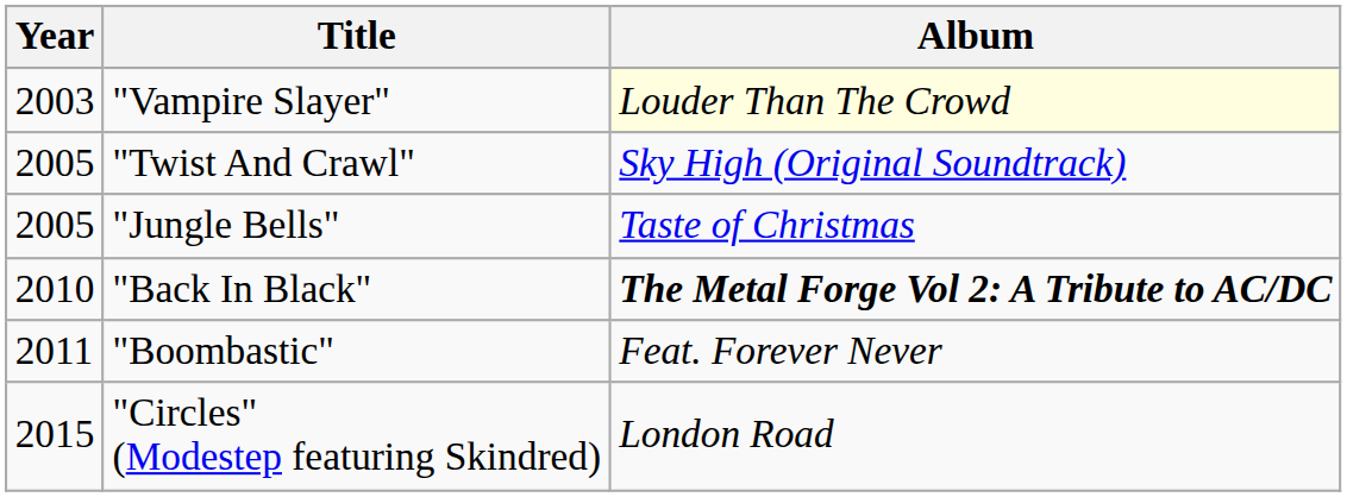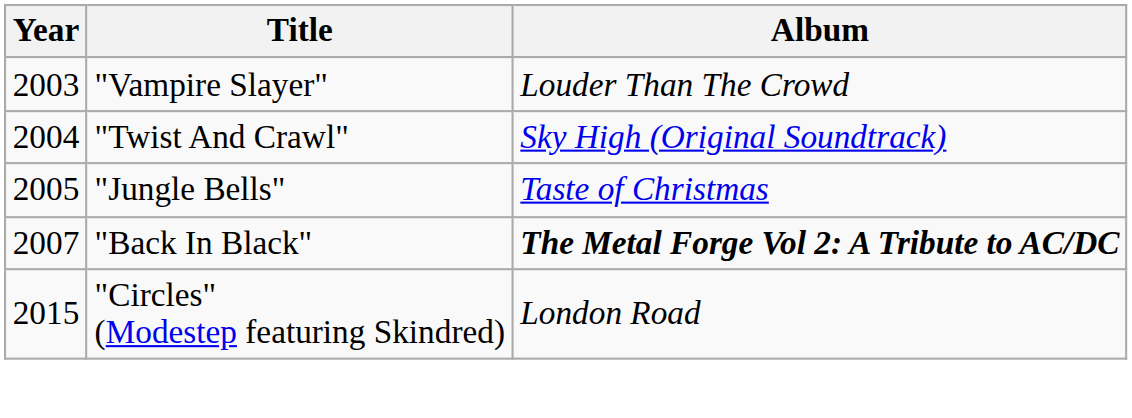 <table class="wikitable">
 <tr>
 <th>Year</th>
 <th>Title</th>
 <th>Album</th>
 </tr>
 <tr>
 <td>2003</td>
 <td>"Vampire Slayer"</td>
-<td style="background: lightyellow;"><em>Louder Than The Crowd</em></td>
+<td><em>Louder Than The Crowd</em></td>
 </tr>
 <tr>
-<td>2005</td>
+<td>2004</td>
 <td>"Twist And Crawl"</td>
 <td><em><a href='#'>Sky High (Original Soundtrack)</a></em></td>
 </tr>
 <tr>
 <td>2005</td>
 <td>"Jungle Bells"</td>
 <td><em><a href='#'>Taste of Christmas</a></em></td>
 </tr>
 <tr>
-<td>2010</td>
+<td>2007</td>
 <td>"Back In Black"</td>
 <td><strong><em>The Metal Forge Vol 2: A Tribute to AC/DC</em></strong></td>
-</tr>
-<tr>
-<td>2011</td>
-<td>"Boombastic"</td>
-<td><em>Feat. Forever Never</em></td>
 </tr>
 <tr>
 <td>2015</td>
 <td>"Circles"<br><span>(<a href='#'>Modestep</a> featuring Skindred)</span></td>
 <td><em>London Road</em></td>
 </tr>
 </table>
